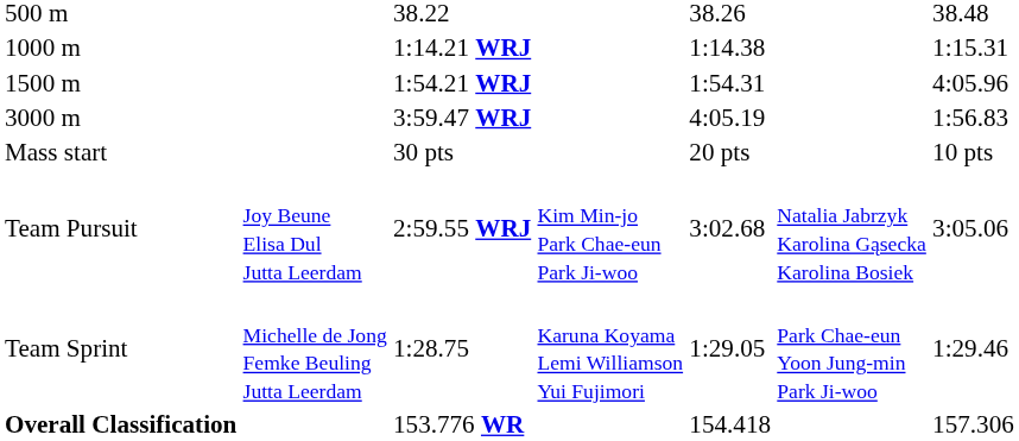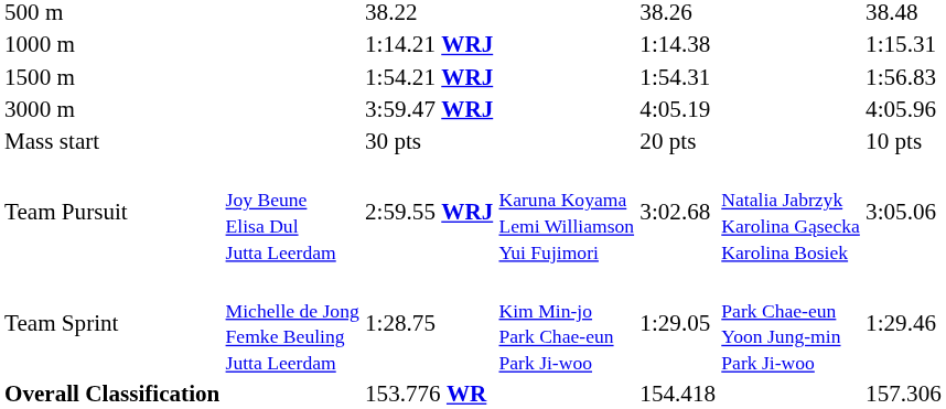 <table>
 <tr>
 <td>500 m</td>
 <td></td>
 <td>38.22</td>
 <td></td>
 <td>38.26</td>
 <td></td>
 <td>38.48</td>
 </tr>
 <tr>
 <td>1000 m</td>
 <td></td>
 <td>1:14.21 <strong><a href='#'>WRJ</a></strong></td>
 <td></td>
 <td>1:14.38</td>
 <td></td>
 <td>1:15.31</td>
 </tr>
 <tr>
 <td>1500 m</td>
 <td></td>
 <td>1:54.21 <strong><a href='#'>WRJ</a></strong></td>
 <td></td>
 <td>1:54.31</td>
 <td></td>
-<td>4:05.96</td>
+<td>1:56.83</td>
 </tr>
 <tr>
 <td>3000 m</td>
 <td></td>
 <td>3:59.47 <strong><a href='#'>WRJ</a></strong></td>
 <td></td>
 <td>4:05.19</td>
 <td></td>
-<td>1:56.83</td>
+<td>4:05.96</td>
 </tr>
 <tr>
 <td>Mass start</td>
 <td></td>
 <td>30 pts</td>
 <td></td>
 <td>20 pts</td>
 <td></td>
 <td>10 pts</td>
 </tr>
 <tr>
 <td>Team Pursuit</td>
 <td><br><small><a href='#'>Joy Beune</a><br><a href='#'>Elisa Dul</a><br><a href='#'>Jutta Leerdam</a></small></td>
 <td>2:59.55 <strong><a href='#'>WRJ</a></strong></td>
-<td><br><small><a href='#'>Kim Min-jo</a><br><a href='#'>Park Chae-eun</a><br><a href='#'>Park Ji-woo</a></small></td>
+<td><br><small><a href='#'>Karuna Koyama</a><br><a href='#'>Lemi Williamson</a><br><a href='#'>Yui Fujimori</a></small></td>
 <td>3:02.68</td>
 <td><br><small><a href='#'>Natalia Jabrzyk</a><br><a href='#'>Karolina Gąsecka</a><br><a href='#'>Karolina Bosiek</a></small></td>
 <td>3:05.06</td>
 </tr>
 <tr>
 <td>Team Sprint</td>
 <td><br><small><a href='#'>Michelle de Jong</a><br><a href='#'>Femke Beuling</a><br><a href='#'>Jutta Leerdam</a></small></td>
 <td>1:28.75</td>
-<td><br><small><a href='#'>Karuna Koyama</a><br><a href='#'>Lemi Williamson</a><br><a href='#'>Yui Fujimori</a></small></td>
+<td><br><small><a href='#'>Kim Min-jo</a><br><a href='#'>Park Chae-eun</a><br><a href='#'>Park Ji-woo</a></small></td>
 <td>1:29.05</td>
 <td><br><small><a href='#'>Park Chae-eun</a><br><a href='#'>Yoon Jung-min</a><br><a href='#'>Park Ji-woo</a></small></td>
 <td>1:29.46</td>
 </tr>
 <tr>
 <td align=left><strong>Overall Classification</strong></td>
 <td></td>
 <td>153.776 <strong><a href='#'>WR</a></strong></td>
 <td></td>
 <td>154.418</td>
 <td></td>
 <td>157.306</td>
 </tr>
 </table>
